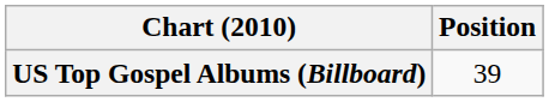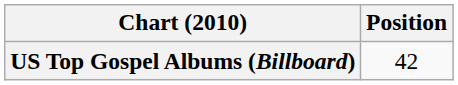 <table class="wikitable plainrowheaders" style="text-align:center">
 <tr>
 <th scope="col">Chart (2010)</th>
 <th scope="col">Position</th>
 </tr>
 <tr>
 <th scope="row">US Top Gospel Albums (<em>Billboard</em>)</th>
-<td>39</td>
+<td>42</td>
 </tr>
 </table>
